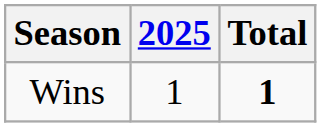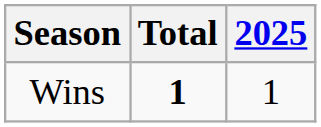 <table class="wikitable">
 <tr>
 <th>Season</th>
+<th>Total</th>
 <th><a href='#'>2025</a></th>
-<th>Total</th>
 </tr>
 <tr align=center>
 <td>Wins</td>
+<td><strong>1</strong></td>
 <td>1</td>
-<td><strong>1</strong></td>
 </tr>
 </table>
